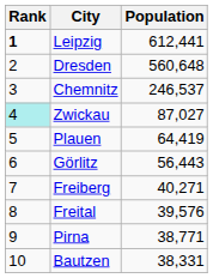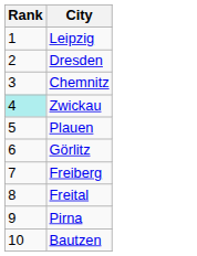 <table class="wikitable" style="text-align:right; margin-right:60px ">
 <tr>
 <th>Rank</th>
 <th>City</th>
-<th>Population</th>
 </tr>
 <tr>
-<td align=left><strong>1</strong></td>
+<td align=left>1</td>
 <td align=left><a href='#'>Leipzig</a></td>
-<td>612,441</td>
 </tr>
 <tr>
 <td align=left>2</td>
 <td align=left><a href='#'>Dresden</a></td>
-<td>560,648</td>
 </tr>
 <tr>
 <td align=left>3</td>
 <td align=left><a href='#'>Chemnitz</a></td>
-<td>246,537</td>
 </tr>
 <tr>
 <td align=left style="background: paleturquoise;">4</td>
 <td align=left><a href='#'>Zwickau</a></td>
-<td>87,027</td>
 </tr>
 <tr>
 <td align=left>5</td>
 <td align=left><a href='#'>Plauen</a></td>
-<td>64,419</td>
 </tr>
 <tr>
 <td align=left>6</td>
 <td align=left><a href='#'>Görlitz</a></td>
-<td>56,443</td>
 </tr>
 <tr>
 <td align=left>7</td>
 <td align=left><a href='#'>Freiberg</a></td>
-<td>40,271</td>
 </tr>
 <tr>
 <td align=left>8</td>
 <td align=left><a href='#'>Freital</a></td>
-<td>39,576</td>
 </tr>
 <tr>
 <td align=left>9</td>
 <td align=left><a href='#'>Pirna</a></td>
-<td>38,771</td>
 </tr>
 <tr>
 <td align=left>10</td>
 <td align=left><a href='#'>Bautzen</a></td>
-<td>38,331</td>
 </tr>
 </table>
